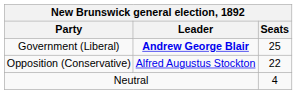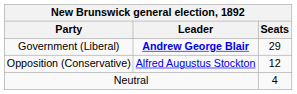 <table class="wikitable" style="text-align:center">
 <tr>
 <th colspan=3>New Brunswick general election, 1892</th>
 </tr>
 <tr>
 <th>Party</th>
 <th>Leader</th>
 <th>Seats</th>
 </tr>
 <tr>
 <td>Government (Liberal)</td>
 <td><strong><a href='#'>Andrew George Blair</a></strong></td>
-<td>25</td>
+<td>29</td>
 </tr>
 <tr>
 <td>Opposition (Conservative)</td>
 <td><a href='#'>Alfred Augustus Stockton</a></td>
-<td>22</td>
+<td>12</td>
 </tr>
 <tr>
 <td colspan=2>Neutral</td>
 <td>4</td>
 </tr>
 </table>
